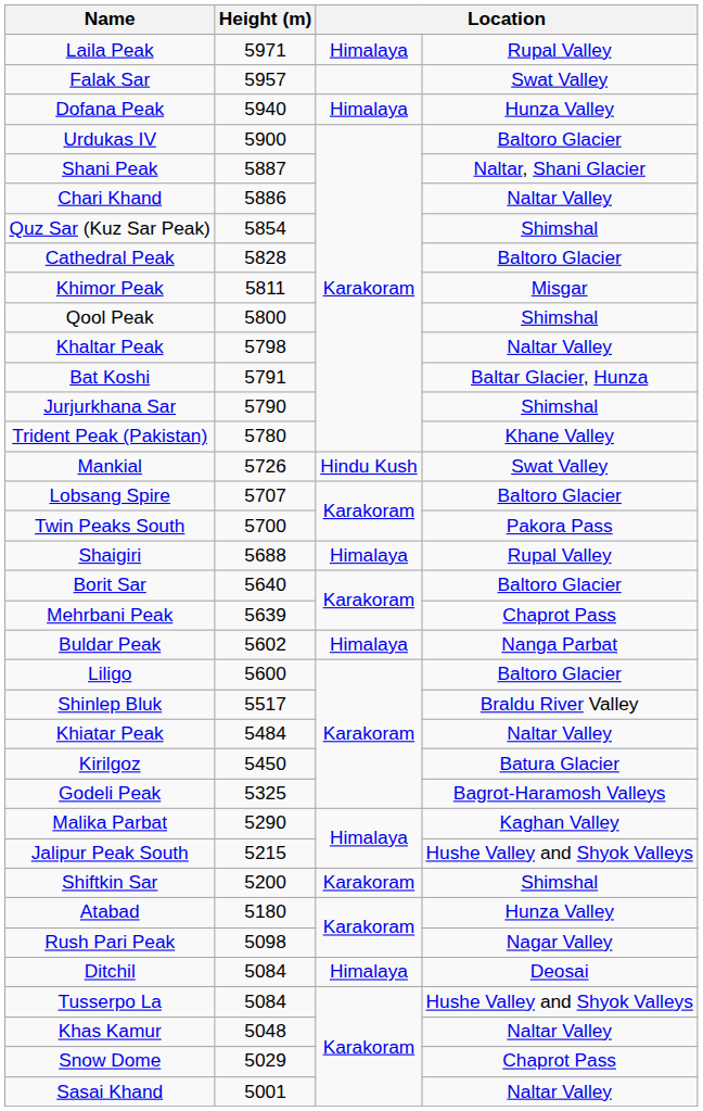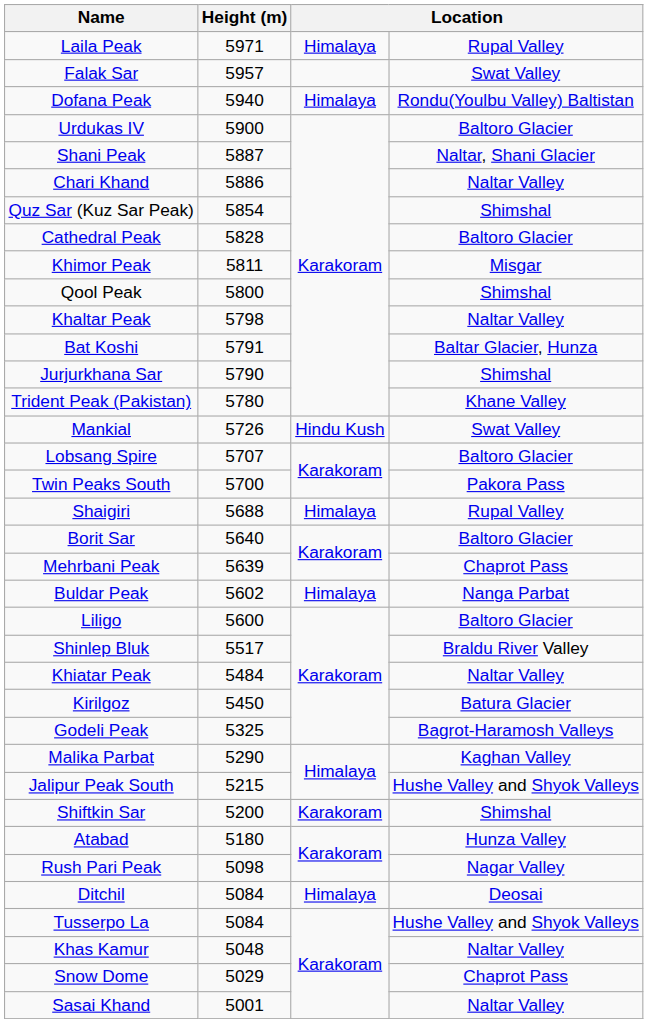 <table class=wikitable style=text-align:center>
 <tr>
 <th>Name</th>
 <th>Height (m)</th>
 <th colspan=2>Location</th>
 </tr>
 <tr>
 <td><a href='#'>Laila Peak</a></td>
 <td>5971</td>
 <td><a href='#'>Himalaya</a></td>
 <td><a href='#'>Rupal Valley</a></td>
 </tr>
 <tr>
 <td><a href='#'>Falak Sar</a></td>
 <td>5957</td>
 <td></td>
 <td><a href='#'>Swat Valley</a></td>
 </tr>
 <tr>
 <td><a href='#'>Dofana Peak</a></td>
 <td>5940</td>
 <td><a href='#'>Himalaya</a></td>
-<td><a href='#'>Hunza Valley</a></td>
+<td><a href='#'>Rondu(Youlbu Valley) Baltistan </a></td>
 </tr>
 <tr>
 <td><a href='#'>Urdukas IV</a></td>
 <td>5900</td>
 <td rowspan="11"><a href='#'>Karakoram</a></td>
 <td><a href='#'>Baltoro Glacier</a></td>
 </tr>
 <tr>
 <td><a href='#'>Shani Peak</a></td>
 <td>5887</td>
 <td><a href='#'>Naltar</a>, <a href='#'>Shani Glacier</a></td>
 </tr>
 <tr>
 <td><a href='#'>Chari Khand</a></td>
 <td>5886</td>
 <td><a href='#'>Naltar Valley</a></td>
 </tr>
 <tr>
 <td><a href='#'>Quz Sar</a> (Kuz Sar Peak)</td>
 <td>5854</td>
 <td><a href='#'>Shimshal</a></td>
 </tr>
 <tr>
 <td><a href='#'>Cathedral Peak</a></td>
 <td>5828</td>
 <td><a href='#'>Baltoro Glacier</a></td>
 </tr>
 <tr>
 <td><a href='#'>Khimor Peak</a></td>
 <td>5811</td>
 <td><a href='#'>Misgar</a></td>
 </tr>
 <tr>
 <td>Qool Peak</td>
 <td>5800</td>
 <td><a href='#'>Shimshal</a></td>
 </tr>
 <tr>
 <td><a href='#'>Khaltar Peak</a></td>
 <td>5798</td>
 <td><a href='#'>Naltar Valley</a></td>
 </tr>
 <tr>
 <td><a href='#'>Bat Koshi</a></td>
 <td>5791</td>
 <td><a href='#'>Baltar Glacier</a>, <a href='#'>Hunza</a></td>
 </tr>
 <tr>
 <td><a href='#'>Jurjurkhana Sar</a></td>
 <td>5790</td>
 <td><a href='#'>Shimshal</a></td>
 </tr>
 <tr>
 <td><a href='#'>Trident Peak (Pakistan)</a></td>
 <td>5780</td>
 <td><a href='#'>Khane Valley</a></td>
 </tr>
 <tr>
 <td><a href='#'>Mankial</a></td>
 <td>5726</td>
 <td><a href='#'>Hindu Kush</a></td>
 <td><a href='#'>Swat Valley</a></td>
 </tr>
 <tr>
 <td><a href='#'>Lobsang Spire</a></td>
 <td>5707</td>
 <td rowspan=2><a href='#'>Karakoram</a></td>
 <td><a href='#'>Baltoro Glacier</a></td>
 </tr>
 <tr>
 <td><a href='#'>Twin Peaks South</a></td>
 <td>5700</td>
 <td><a href='#'>Pakora Pass</a></td>
 </tr>
 <tr>
 <td><a href='#'>Shaigiri</a></td>
 <td>5688</td>
 <td><a href='#'>Himalaya</a></td>
 <td><a href='#'>Rupal Valley</a></td>
 </tr>
 <tr>
 <td><a href='#'>Borit Sar</a></td>
 <td>5640</td>
 <td rowspan=2><a href='#'>Karakoram</a></td>
 <td><a href='#'>Baltoro Glacier</a></td>
 </tr>
 <tr>
 <td><a href='#'>Mehrbani Peak</a></td>
 <td>5639</td>
 <td><a href='#'>Chaprot Pass</a></td>
 </tr>
 <tr>
 <td><a href='#'>Buldar Peak</a></td>
 <td>5602</td>
 <td><a href='#'>Himalaya</a></td>
 <td><a href='#'>Nanga Parbat</a></td>
 </tr>
 <tr>
 <td><a href='#'>Liligo</a></td>
 <td>5600</td>
 <td rowspan=5><a href='#'>Karakoram</a></td>
 <td><a href='#'>Baltoro Glacier</a></td>
 </tr>
 <tr>
 <td><a href='#'>Shinlep Bluk</a></td>
 <td>5517</td>
 <td><a href='#'>Braldu River</a> Valley</td>
 </tr>
 <tr>
 <td><a href='#'>Khiatar Peak</a></td>
 <td>5484</td>
 <td><a href='#'>Naltar Valley</a></td>
 </tr>
 <tr>
 <td><a href='#'>Kirilgoz</a></td>
 <td>5450</td>
 <td><a href='#'>Batura Glacier</a></td>
 </tr>
 <tr>
 <td><a href='#'>Godeli Peak</a></td>
 <td>5325</td>
 <td><a href='#'>Bagrot-Haramosh Valleys</a></td>
 </tr>
 <tr>
 <td><a href='#'>Malika Parbat</a></td>
 <td>5290</td>
 <td rowspan=2><a href='#'>Himalaya</a></td>
 <td><a href='#'>Kaghan Valley</a></td>
 </tr>
 <tr>
 <td><a href='#'>Jalipur Peak South</a></td>
 <td>5215</td>
 <td><a href='#'>Hushe Valley</a> and <a href='#'>Shyok Valleys</a></td>
 </tr>
 <tr>
 <td><a href='#'>Shiftkin Sar</a></td>
 <td>5200</td>
 <td><a href='#'>Karakoram</a></td>
 <td><a href='#'>Shimshal</a></td>
 </tr>
 <tr>
 <td><a href='#'>Atabad</a></td>
 <td>5180</td>
 <td rowspan=2><a href='#'>Karakoram</a></td>
 <td><a href='#'>Hunza Valley</a></td>
 </tr>
 <tr>
 <td><a href='#'>Rush Pari Peak</a></td>
 <td>5098</td>
 <td><a href='#'>Nagar Valley</a></td>
 </tr>
 <tr>
 <td><a href='#'>Ditchil</a></td>
 <td>5084</td>
 <td><a href='#'>Himalaya</a></td>
 <td><a href='#'>Deosai</a></td>
 </tr>
 <tr>
 <td><a href='#'>Tusserpo La</a></td>
 <td>5084</td>
 <td rowspan=4><a href='#'>Karakoram</a></td>
 <td><a href='#'>Hushe Valley</a> and <a href='#'>Shyok Valleys</a></td>
 </tr>
 <tr>
 <td><a href='#'>Khas Kamur</a></td>
 <td>5048</td>
 <td><a href='#'>Naltar Valley</a></td>
 </tr>
 <tr>
 <td><a href='#'>Snow Dome</a></td>
 <td>5029</td>
 <td><a href='#'>Chaprot Pass</a></td>
 </tr>
 <tr>
 <td><a href='#'>Sasai Khand</a></td>
 <td>5001</td>
 <td><a href='#'>Naltar Valley</a></td>
 </tr>
 </table>
